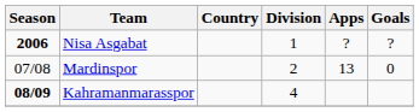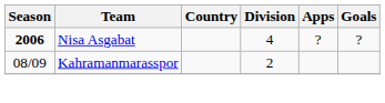 <table class="wikitable" style="text-align: center;">
 <tr>
 <th>Season</th>
 <th>Team</th>
 <th>Country</th>
 <th>Division</th>
 <th>Apps</th>
 <th>Goals</th>
 </tr>
 <tr>
 <td><strong>2006</strong></td>
 <td align="left"><a href='#'>Nisa Asgabat</a></td>
 <td align="left"></td>
-<td>1</td>
+<td>4</td>
 <td>?</td>
 <td>?</td>
 </tr>
 <tr>
-<td>07/08</td>
-<td align="left"><a href='#'>Mardinspor</a></td>
+<td>08/09</td>
+<td align="left"><a href='#'>Kahramanmarasspor</a></td>
 <td align="left"></td>
 <td>2</td>
-<td>13</td>
-<td>0</td>
-</tr>
-<tr>
-<td><strong>08/09</strong></td>
-<td align="left"><a href='#'>Kahramanmarasspor</a></td>
-<td align="left"></td>
-<td>4</td>
 <td></td>
 <td></td>
 </tr>
 <tr>
 </tr>
 </table>
